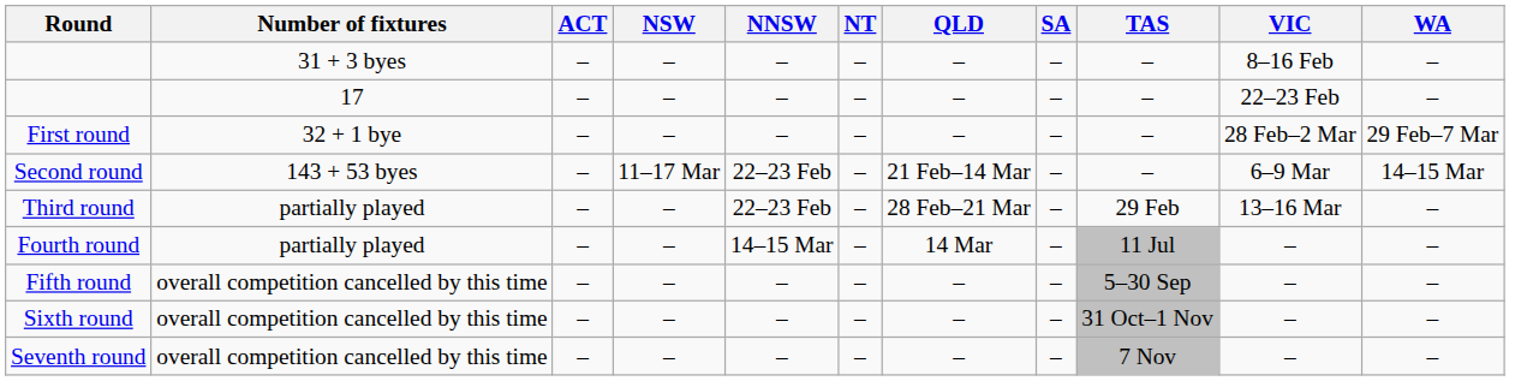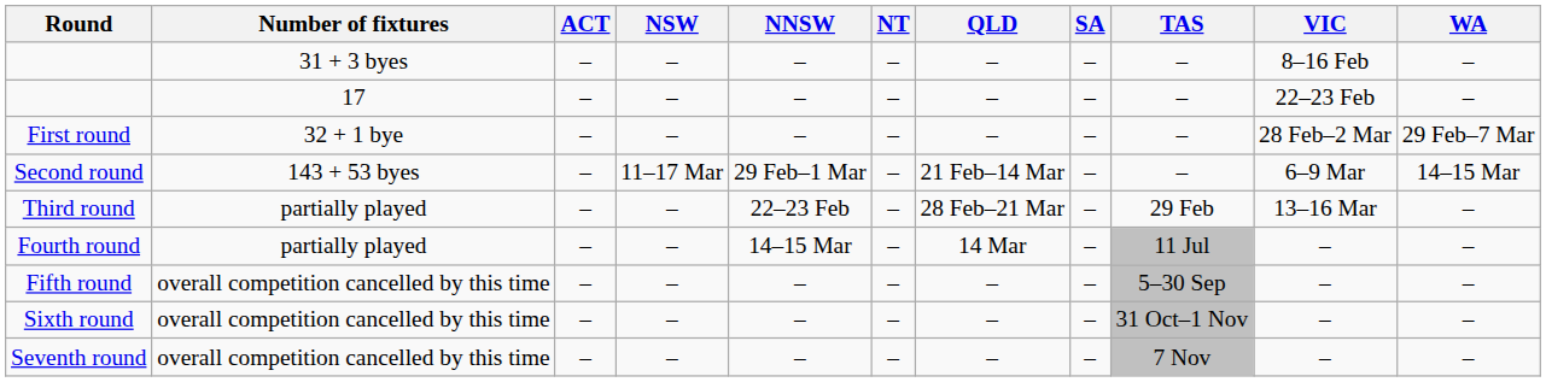 <table class="wikitable" style="text-align:center">
 <tr>
 <th>Round</th>
 <th>Number of fixtures</th>
 <th><a href='#'>ACT</a></th>
 <th><a href='#'>NSW</a></th>
 <th><a href='#'>NNSW</a></th>
 <th><a href='#'>NT</a></th>
 <th><a href='#'>QLD</a></th>
 <th><a href='#'>SA</a></th>
 <th><a href='#'>TAS</a></th>
 <th><a href='#'>VIC</a></th>
 <th><a href='#'>WA</a></th>
 </tr>
 <tr>
 <td></td>
 <td>31 + 3 byes</td>
 <td>–</td>
 <td>–</td>
 <td>–</td>
 <td>–</td>
 <td>–</td>
 <td>–</td>
 <td>–</td>
 <td>8–16 Feb</td>
 <td>–</td>
 </tr>
 <tr>
 <td></td>
 <td>17</td>
 <td>–</td>
 <td>–</td>
 <td>–</td>
 <td>–</td>
 <td>–</td>
 <td>–</td>
 <td>–</td>
 <td>22–23 Feb</td>
 <td>–</td>
 </tr>
 <tr>
 <td><a href='#'>First round</a></td>
 <td>32 + 1 bye</td>
 <td>–</td>
 <td>–</td>
 <td>–</td>
 <td>–</td>
 <td>–</td>
 <td>–</td>
 <td>–</td>
 <td>28 Feb–2 Mar</td>
 <td>29 Feb–7 Mar</td>
 </tr>
 <tr>
 <td><a href='#'>Second round</a></td>
 <td>143 + 53 byes</td>
 <td>–</td>
 <td>11–17 Mar</td>
-<td>22–23 Feb</td>
+<td>29 Feb–1 Mar</td>
 <td>–</td>
 <td>21 Feb–14 Mar</td>
 <td>–</td>
 <td>–</td>
 <td>6–9 Mar</td>
 <td>14–15 Mar</td>
 </tr>
 <tr>
 <td><a href='#'>Third round</a></td>
 <td>partially played</td>
 <td>–</td>
 <td>–</td>
 <td>22–23 Feb</td>
 <td>–</td>
 <td>28 Feb–21 Mar</td>
 <td>–</td>
 <td>29 Feb</td>
 <td>13–16 Mar</td>
 <td>–</td>
 </tr>
 <tr>
 <td><a href='#'>Fourth round</a></td>
 <td>partially played</td>
 <td>–</td>
 <td>–</td>
 <td>14–15 Mar</td>
 <td>–</td>
 <td>14 Mar</td>
 <td>–</td>
 <td style="background:silver;">11 Jul</td>
 <td>–</td>
 <td>–</td>
 </tr>
 <tr>
 <td><a href='#'>Fifth round</a></td>
 <td>overall competition cancelled by this time</td>
 <td>–</td>
 <td>–</td>
 <td>–</td>
 <td>–</td>
 <td>–</td>
 <td>–</td>
 <td style="background:silver;">5–30 Sep</td>
 <td>–</td>
 <td>–</td>
 </tr>
 <tr>
 <td><a href='#'>Sixth round</a></td>
 <td>overall competition cancelled by this time</td>
 <td>–</td>
 <td>–</td>
 <td>–</td>
 <td>–</td>
 <td>–</td>
 <td>–</td>
 <td style="background:silver;">31 Oct–1 Nov</td>
 <td>–</td>
 <td>–</td>
 </tr>
 <tr>
 <td><a href='#'>Seventh round</a></td>
 <td>overall competition cancelled by this time</td>
 <td>–</td>
 <td>–</td>
 <td>–</td>
 <td>–</td>
 <td>–</td>
 <td>–</td>
 <td style="background:silver;">7 Nov</td>
 <td>–</td>
 <td>–</td>
 </tr>
 </table>
